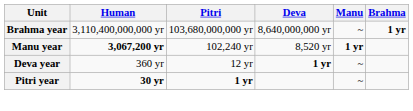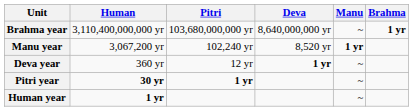 <table class="wikitable plainrowheaders" style="text-align:right;">
 <tr>
 <th scope="col">Unit</th>
 <th scope="col"><a href='#'>Human</a></th>
 <th scope="col"><a href='#'>Pitri</a></th>
 <th scope="col"><a href='#'>Deva</a></th>
 <th scope="col"><a href='#'>Manu</a></th>
 <th scope="col"><a href='#'>Brahma</a></th>
 </tr>
 <tr>
 <th scope="row">Brahma year</th>
 <td>3,110,400,000,000 yr</td>
 <td>103,680,000,000 yr</td>
 <td>8,640,000,000 yr</td>
 <td>~</td>
 <td style="font-weight:bold;">1 yr</td>
 </tr>
 <tr>
 <th scope="row">Manu year</th>
-<td><strong>3,067,200 yr</strong></td>
+<td>3,067,200 yr</td>
 <td>102,240 yr</td>
 <td>8,520 yr</td>
 <td style="font-weight:bold;">1 yr</td>
 <td></td>
 </tr>
 <tr>
 <th scope="row">Deva year</th>
 <td>360 yr</td>
 <td>12 yr</td>
 <td style="font-weight:bold;">1 yr</td>
 <td>~</td>
 <td></td>
 </tr>
 <tr>
 <th scope="row">Pitri year</th>
 <td><strong>30 yr</strong></td>
 <td style="font-weight:bold;">1 yr</td>
 <td></td>
 <td>~</td>
 <td></td>
 </tr>
+<tr>
+<th scope="row">Human year</th>
+<td style="font-weight:bold;">1 yr</td>
+<td></td>
+<td></td>
+<td>~</td>
+<td></td>
+</tr>
 </table>
